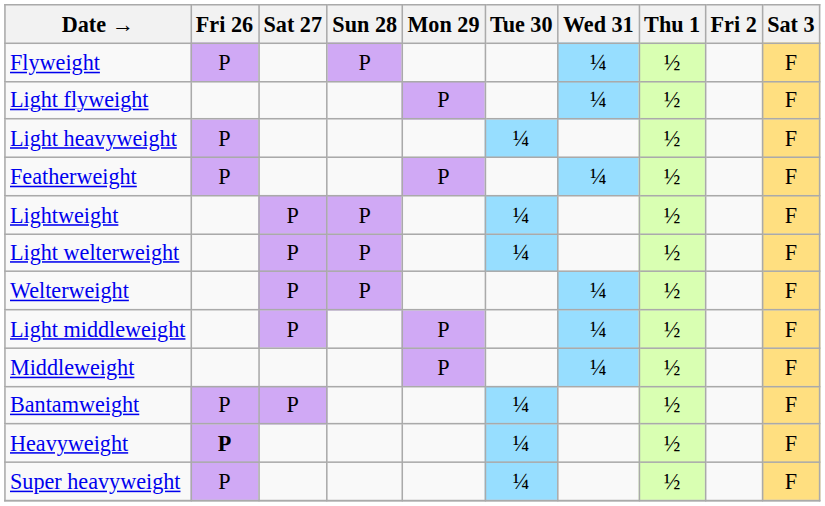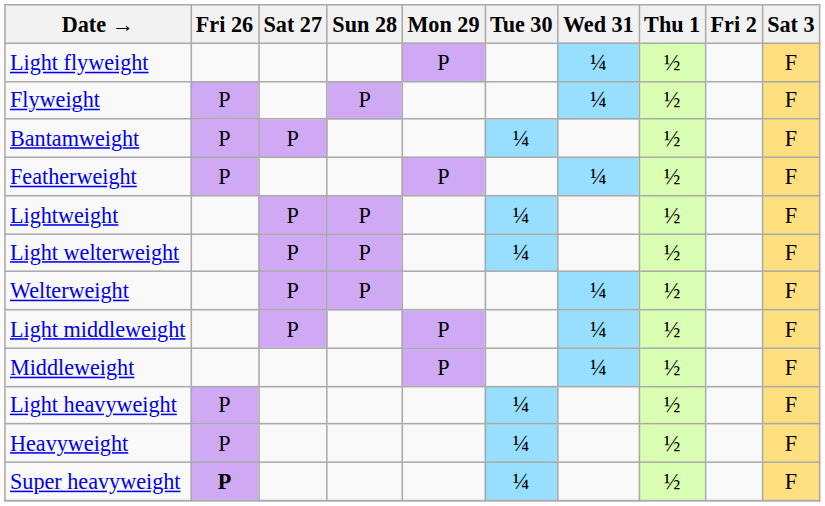 <table class="wikitable" style="margin:0.5em auto; font-size:90%; line-height:1.25em;text-align:center;">
 <tr>
 <th>Date →</th>
 <th>Fri 26</th>
 <th>Sat 27</th>
 <th>Sun 28</th>
 <th>Mon 29</th>
 <th>Tue 30</th>
 <th>Wed 31</th>
 <th>Thu 1</th>
 <th>Fri 2</th>
 <th>Sat 3</th>
 </tr>
 <tr>
+<td style="text-align:left;"><a href='#'>Light flyweight</a></td>
+<td></td>
+<td></td>
+<td></td>
+<td style="background-color:#D0A9F5">P</td>
+<td></td>
+<td style="background-color:#97DEFF;">¼</td>
+<td style="background-color:#D9FFB2;">½</td>
+<td></td>
+<td style="background-color:#FFDF80;">F</td>
+</tr>
+<tr>
 <td style="text-align:left;"><a href='#'>Flyweight</a></td>
 <td style="background-color:#D0A9F5">P</td>
 <td></td>
 <td style="background-color:#D0A9F5">P</td>
 <td></td>
 <td></td>
 <td style="background-color:#97DEFF;">¼</td>
 <td style="background-color:#D9FFB2;">½</td>
 <td></td>
 <td style="background-color:#FFDF80;">F</td>
 </tr>
 <tr>
-<td style="text-align:left;"><a href='#'>Light flyweight</a></td>
-<td></td>
-<td></td>
-<td></td>
+<td style="text-align:left;"><a href='#'>Bantamweight</a></td>
 <td style="background-color:#D0A9F5">P</td>
-<td></td>
-<td style="background-color:#97DEFF;">¼</td>
-<td style="background-color:#D9FFB2;">½</td>
-<td></td>
-<td style="background-color:#FFDF80;">F</td>
-</tr>
-<tr>
-<td style="text-align:left;"><a href='#'>Light heavyweight</a></td>
 <td style="background-color:#D0A9F5">P</td>
-<td></td>
 <td></td>
 <td></td>
 <td style="background-color:#97DEFF;">¼</td>
 <td></td>
 <td style="background-color:#D9FFB2;">½</td>
 <td></td>
 <td style="background-color:#FFDF80;">F</td>
 </tr>
 <tr>
 <td style="text-align:left;"><a href='#'>Featherweight</a></td>
 <td style="background-color:#D0A9F5">P</td>
 <td></td>
 <td></td>
 <td style="background-color:#D0A9F5">P</td>
 <td></td>
 <td style="background-color:#97DEFF;">¼</td>
 <td style="background-color:#D9FFB2;">½</td>
 <td></td>
 <td style="background-color:#FFDF80;">F</td>
 </tr>
 <tr>
 <td style="text-align:left;"><a href='#'>Lightweight</a></td>
 <td></td>
 <td style="background-color:#D0A9F5">P</td>
 <td style="background-color:#D0A9F5">P</td>
 <td></td>
 <td style="background-color:#97DEFF;">¼</td>
 <td></td>
 <td style="background-color:#D9FFB2;">½</td>
 <td></td>
 <td style="background-color:#FFDF80;">F</td>
 </tr>
 <tr>
 <td style="text-align:left;"><a href='#'>Light welterweight</a></td>
 <td></td>
 <td style="background-color:#D0A9F5">P</td>
 <td style="background-color:#D0A9F5">P</td>
 <td></td>
 <td style="background-color:#97DEFF;">¼</td>
 <td></td>
 <td style="background-color:#D9FFB2;">½</td>
 <td></td>
 <td style="background-color:#FFDF80;">F</td>
 </tr>
 <tr>
 <td style="text-align:left;"><a href='#'>Welterweight</a></td>
 <td></td>
 <td style="background-color:#D0A9F5">P</td>
 <td style="background-color:#D0A9F5">P</td>
 <td></td>
 <td></td>
 <td style="background-color:#97DEFF;">¼</td>
 <td style="background-color:#D9FFB2;">½</td>
 <td></td>
 <td style="background-color:#FFDF80;">F</td>
 </tr>
 <tr>
 <td style="text-align:left;"><a href='#'>Light middleweight</a></td>
 <td></td>
 <td style="background-color:#D0A9F5">P</td>
 <td></td>
 <td style="background-color:#D0A9F5">P</td>
 <td></td>
 <td style="background-color:#97DEFF;">¼</td>
 <td style="background-color:#D9FFB2;">½</td>
 <td></td>
 <td style="background-color:#FFDF80;">F</td>
 </tr>
 <tr>
 <td style="text-align:left;"><a href='#'>Middleweight</a></td>
 <td></td>
 <td></td>
 <td></td>
 <td style="background-color:#D0A9F5">P</td>
 <td></td>
 <td style="background-color:#97DEFF;">¼</td>
 <td style="background-color:#D9FFB2;">½</td>
 <td></td>
 <td style="background-color:#FFDF80;">F</td>
 </tr>
 <tr>
-<td style="text-align:left;"><a href='#'>Bantamweight</a></td>
+<td style="text-align:left;"><a href='#'>Light heavyweight</a></td>
 <td style="background-color:#D0A9F5">P</td>
-<td style="background-color:#D0A9F5">P</td>
+<td></td>
 <td></td>
 <td></td>
 <td style="background-color:#97DEFF;">¼</td>
 <td></td>
 <td style="background-color:#D9FFB2;">½</td>
 <td></td>
 <td style="background-color:#FFDF80;">F</td>
 </tr>
 <tr>
 <td style="text-align:left;"><a href='#'>Heavyweight</a></td>
-<td style="background-color:#D0A9F5"><strong>P</strong></td>
+<td style="background-color:#D0A9F5">P</td>
 <td></td>
 <td></td>
 <td></td>
 <td style="background-color:#97DEFF;">¼</td>
 <td></td>
 <td style="background-color:#D9FFB2;">½</td>
 <td></td>
 <td style="background-color:#FFDF80;">F</td>
 </tr>
 <tr>
 <td style="text-align:left;"><a href='#'>Super heavyweight</a></td>
-<td style="background-color:#D0A9F5">P</td>
+<td style="background-color:#D0A9F5"><strong>P</strong></td>
 <td></td>
 <td></td>
 <td></td>
 <td style="background-color:#97DEFF;">¼</td>
 <td></td>
 <td style="background-color:#D9FFB2;">½</td>
 <td></td>
 <td style="background-color:#FFDF80;">F</td>
 </tr>
 <tr>
 </tr>
 </table>
